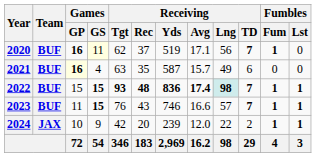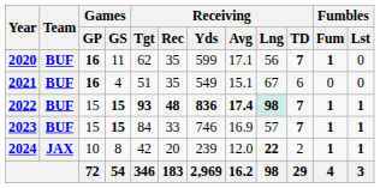 <table class="wikitable" style="text-align:center;">
 <tr>
 <th rowspan="2">Year</th>
 <th rowspan="2">Team</th>
 <th colspan="2">Games</th>
 <th colspan="6">Receiving</th>
 <th colspan="2">Fumbles</th>
 </tr>
 <tr>
 <th>GP</th>
 <th>GS</th>
 <th>Tgt</th>
 <th>Rec</th>
 <th>Yds</th>
 <th>Avg</th>
 <th>Lng</th>
 <th>TD</th>
 <th>Fum</th>
 <th>Lst</th>
 </tr>
 <tr>
 <th><a href='#'>2020</a></th>
 <th><a href='#'>BUF</a></th>
 <td><strong>16</strong></td>
-<td style="background: lightyellow;">11</td>
+<td>11</td>
 <td>62</td>
-<td>37</td>
-<td>519</td>
+<td>35</td>
+<td>599</td>
 <td>17.1</td>
 <td>56</td>
 <td><strong>7</strong></td>
 <td><strong>1</strong></td>
 <td>0</td>
 </tr>
 <tr>
 <th><a href='#'>2021</a></th>
 <th><a href='#'>BUF</a></th>
-<td style="background: lightyellow;"><strong>16</strong></td>
+<td><strong>16</strong></td>
 <td>4</td>
-<td>63</td>
+<td>51</td>
 <td>35</td>
-<td>587</td>
-<td>15.7</td>
-<td>49</td>
+<td>549</td>
+<td>15.1</td>
+<td>67</td>
 <td>6</td>
 <td>0</td>
 <td>0</td>
 </tr>
 <tr>
 <th><a href='#'>2022</a></th>
 <th><a href='#'>BUF</a></th>
 <td>15</td>
 <td><strong>15</strong></td>
 <td><strong>93</strong></td>
 <td><strong>48</strong></td>
 <td><strong>836</strong></td>
 <td><strong>17.4</strong></td>
 <td style="background:#cfecec;"><strong>98</strong></td>
 <td><strong>7</strong></td>
 <td><strong>1</strong></td>
 <td><strong>1</strong></td>
 </tr>
 <tr>
 <th><a href='#'>2023</a></th>
 <th><a href='#'>BUF</a></th>
-<td>11</td>
+<td>15</td>
 <td><strong>15</strong></td>
-<td>76</td>
-<td>43</td>
+<td>84</td>
+<td>33</td>
 <td>746</td>
-<td>16.6</td>
+<td>16.9</td>
 <td>57</td>
 <td><strong>7</strong></td>
 <td><strong>1</strong></td>
 <td><strong>1</strong></td>
 </tr>
 <tr>
 <th><a href='#'>2024</a></th>
 <th><a href='#'>JAX</a></th>
 <td>10</td>
-<td>9</td>
+<td>8</td>
 <td>42</td>
 <td>20</td>
 <td>239</td>
 <td>12.0</td>
-<td>22</td>
+<td><strong>22</strong></td>
 <td>2</td>
 <td><strong>1</strong></td>
 <td><strong>1</strong></td>
 </tr>
 <tr>
 <th colspan="2"></th>
 <th>72</th>
 <th>54</th>
 <th>346</th>
 <th>183</th>
 <th>2,969</th>
 <th>16.2</th>
 <th>98</th>
 <th>29</th>
 <th>4</th>
 <th>3</th>
 </tr>
 </table>
